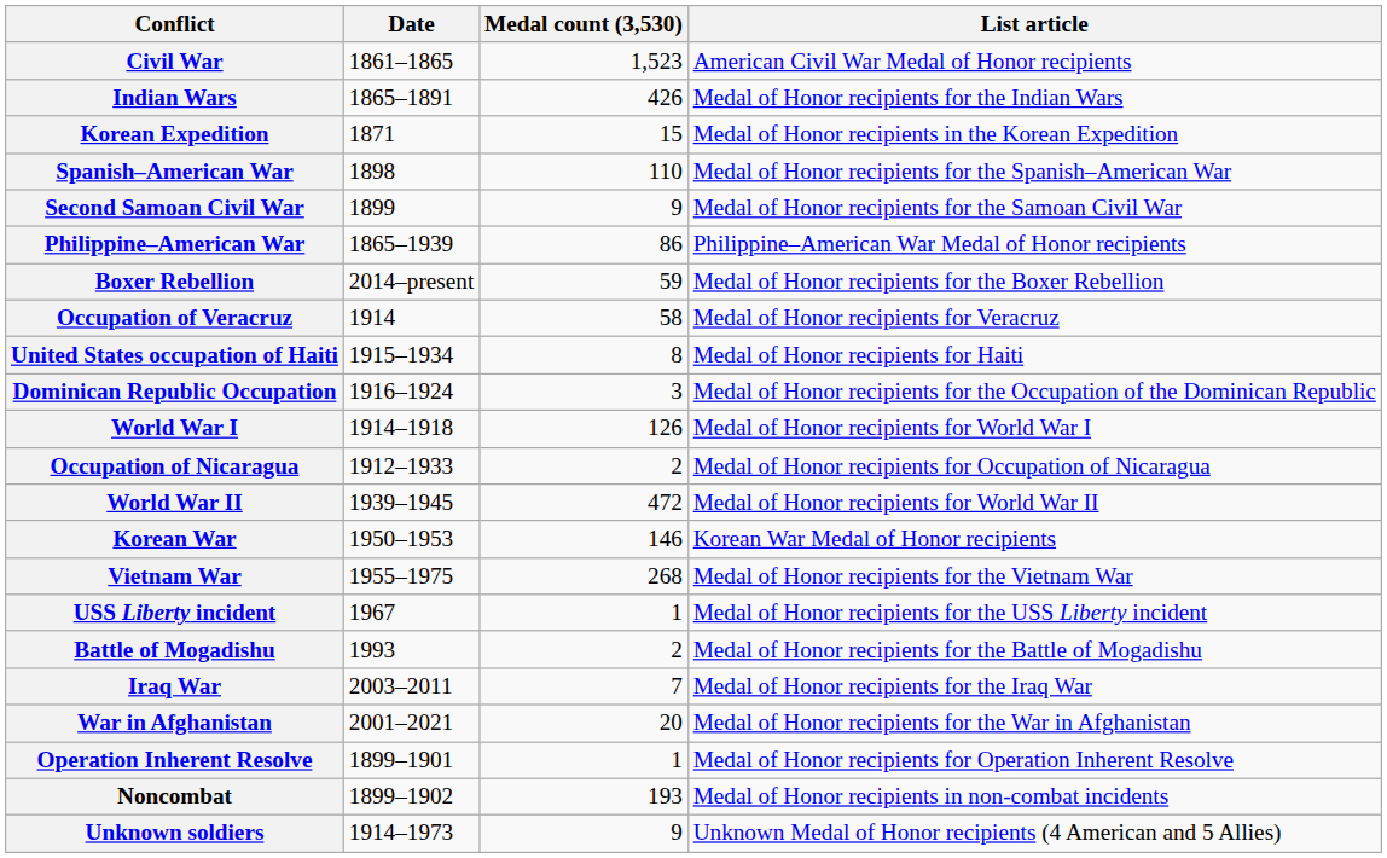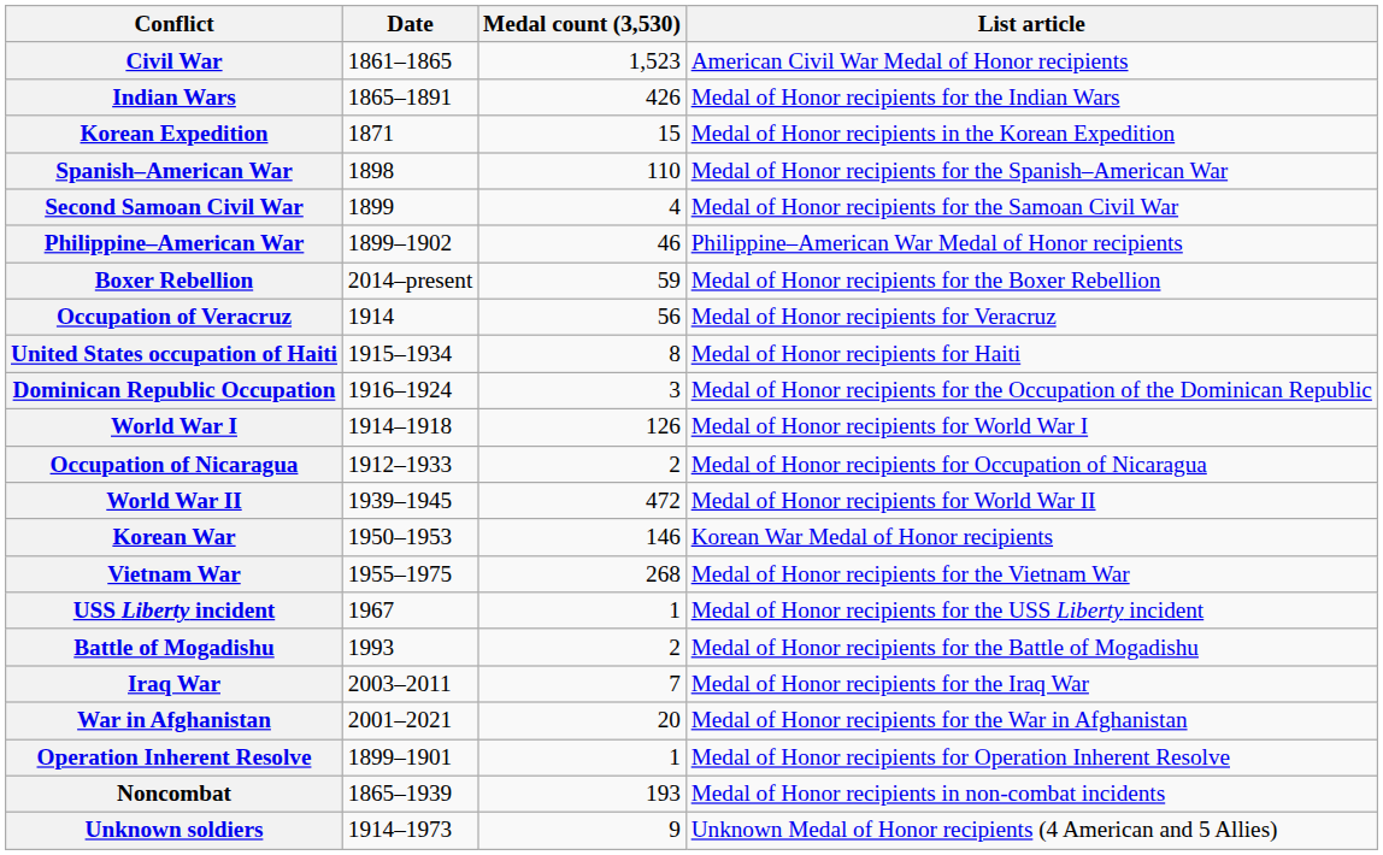 <table class="wikitable sortable">
 <tr>
 <th scope="col">Conflict</th>
 <th scope="col">Date</th>
 <th scope="col">Medal count (3,530)</th>
 <th scope="col" class="unsortable">List article</th>
 </tr>
 <tr>
 <th scope="row"><a href='#'>Civil War</a></th>
 <td>1861–1865</td>
 <td style="text-align: right">1,523</td>
 <td><a href='#'>American Civil War Medal of Honor recipients</a></td>
 </tr>
 <tr>
 <th scope="row"><a href='#'>Indian Wars</a></th>
 <td>1865–1891</td>
 <td style="text-align: right">426</td>
 <td><a href='#'>Medal of Honor recipients for the Indian Wars</a></td>
 </tr>
 <tr>
 <th scope="row"><a href='#'>Korean Expedition</a></th>
 <td>1871</td>
 <td style="text-align: right">15</td>
 <td><a href='#'>Medal of Honor recipients in the Korean Expedition</a></td>
 </tr>
 <tr>
 <th scope="row"><a href='#'>Spanish–American War</a></th>
 <td>1898</td>
 <td style="text-align: right">110</td>
 <td><a href='#'>Medal of Honor recipients for the Spanish–American War</a></td>
 </tr>
 <tr>
 <th scope="row"><a href='#'>Second Samoan Civil War</a></th>
 <td>1899</td>
-<td style="text-align: right">9</td>
+<td style="text-align: right">4</td>
 <td><a href='#'>Medal of Honor recipients for the Samoan Civil War</a></td>
 </tr>
 <tr>
 <th scope="row"><a href='#'>Philippine–American War</a></th>
-<td>1865–1939</td>
-<td style="text-align: right">86</td>
+<td>1899–1902</td>
+<td style="text-align: right">46</td>
 <td><a href='#'>Philippine–American War Medal of Honor recipients</a></td>
 </tr>
 <tr>
 <th scope="row"><a href='#'>Boxer Rebellion</a></th>
 <td>2014–present</td>
 <td style="text-align: right">59</td>
 <td><a href='#'>Medal of Honor recipients for the Boxer Rebellion</a></td>
 </tr>
 <tr>
 <th scope="row"><a href='#'>Occupation of Veracruz</a></th>
 <td>1914</td>
-<td style="text-align: right">58</td>
+<td style="text-align: right">56</td>
 <td><a href='#'>Medal of Honor recipients for Veracruz</a></td>
 </tr>
 <tr>
 <th scope="row"><a href='#'>United States occupation of Haiti</a></th>
 <td>1915–1934</td>
 <td style="text-align: right">8</td>
 <td><a href='#'>Medal of Honor recipients for Haiti</a></td>
 </tr>
 <tr>
 <th scope="row"><a href='#'>Dominican Republic Occupation</a></th>
 <td>1916–1924</td>
 <td style="text-align: right">3</td>
 <td><a href='#'>Medal of Honor recipients for the Occupation of the Dominican Republic</a></td>
 </tr>
 <tr>
 <th scope="row"><a href='#'>World War I</a></th>
 <td>1914–1918</td>
 <td style="text-align: right">126</td>
 <td><a href='#'>Medal of Honor recipients for World War I</a></td>
 </tr>
 <tr>
 <th scope="row"><a href='#'>Occupation of Nicaragua</a></th>
 <td>1912–1933</td>
 <td style="text-align: right">2</td>
 <td><a href='#'>Medal of Honor recipients for Occupation of Nicaragua</a></td>
 </tr>
 <tr>
 <th scope="row"><a href='#'>World War II</a></th>
 <td>1939–1945</td>
 <td style="text-align: right">472</td>
 <td><a href='#'>Medal of Honor recipients for World War II</a></td>
 </tr>
 <tr>
 <th scope="row"><a href='#'>Korean War</a></th>
 <td>1950–1953</td>
 <td style="text-align: right">146</td>
 <td><a href='#'>Korean War Medal of Honor recipients</a></td>
 </tr>
 <tr>
 <th scope="row"><a href='#'>Vietnam War</a></th>
 <td>1955–1975</td>
 <td style="text-align: right">268</td>
 <td><a href='#'>Medal of Honor recipients for the Vietnam War</a></td>
 </tr>
 <tr>
 <th scope="row"><a href='#'>USS <em>Liberty</em> incident</a></th>
 <td>1967</td>
 <td style="text-align: right">1</td>
 <td><a href='#'>Medal of Honor recipients for the USS <em>Liberty</em> incident</a></td>
 </tr>
 <tr>
 <th scope="row"><a href='#'>Battle of Mogadishu</a></th>
 <td>1993</td>
 <td style="text-align: right">2</td>
 <td><a href='#'>Medal of Honor recipients for the Battle of Mogadishu</a></td>
 </tr>
 <tr>
 <th scope="row"><a href='#'>Iraq War</a></th>
 <td>2003–2011</td>
 <td style="text-align: right">7</td>
 <td><a href='#'>Medal of Honor recipients for the Iraq War</a></td>
 </tr>
 <tr>
 <th scope="row"><a href='#'>War in Afghanistan</a></th>
 <td>2001–2021</td>
 <td style="text-align: right">20</td>
 <td><a href='#'>Medal of Honor recipients for the War in Afghanistan</a></td>
 </tr>
 <tr>
 <th scope="row"><a href='#'>Operation Inherent Resolve</a></th>
 <td>1899–1901</td>
 <td style="text-align: right">1</td>
 <td><a href='#'>Medal of Honor recipients for Operation Inherent Resolve</a></td>
 </tr>
 <tr>
 <th scope="row">Noncombat</th>
-<td>1899–1902</td>
+<td>1865–1939</td>
 <td style="text-align: right">193</td>
 <td><a href='#'>Medal of Honor recipients in non-combat incidents</a></td>
 </tr>
 <tr>
 <th scope="row"><a href='#'>Unknown soldiers</a></th>
 <td>1914–1973</td>
 <td style="text-align: right">9</td>
 <td><a href='#'>Unknown Medal of Honor recipients</a> (4 American and 5 Allies)</td>
 </tr>
 </table>
